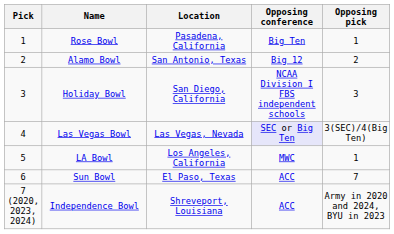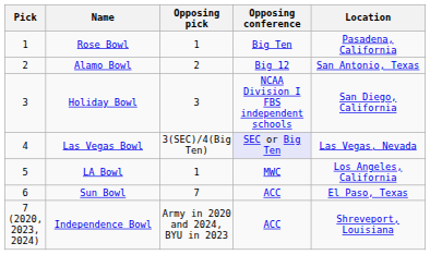 <table class="wikitable sortable" style="text-align:center">
 <tr>
 <th width=50>Pick</th>
 <th width=150>Name</th>
+<th width=50>Opposing<br>pick</th>
+<th width=100>Opposing<br>conference</th>
 <th width=150>Location</th>
-<th width=100>Opposing<br>conference</th>
-<th width=50>Opposing<br>pick</th>
 </tr>
 <tr>
 <td>1</td>
 <td><a href='#'>Rose Bowl</a></td>
+<td>1</td>
+<td><a href='#'>Big Ten</a></td>
 <td><a href='#'>Pasadena, California</a></td>
-<td><a href='#'>Big Ten</a></td>
-<td>1</td>
 </tr>
 <tr>
 <td>2</td>
 <td><a href='#'>Alamo Bowl</a></td>
+<td>2</td>
+<td><a href='#'>Big 12</a></td>
 <td><a href='#'>San Antonio, Texas</a></td>
-<td><a href='#'>Big 12</a></td>
-<td>2</td>
 </tr>
 <tr>
 <td>3</td>
 <td><a href='#'>Holiday Bowl</a></td>
+<td>3</td>
+<td><a href='#'>NCAA Division I FBS independent schools</a></td>
 <td><a href='#'>San Diego, California</a></td>
-<td><a href='#'>NCAA Division I FBS independent schools</a></td>
-<td>3</td>
 </tr>
 <tr>
 <td>4</td>
 <td><a href='#'>Las Vegas Bowl</a></td>
+<td>3(SEC)/4(Big Ten)</td>
+<td style="background: lavender;"><a href='#'>SEC</a> or <a href='#'>Big Ten</a></td>
 <td><a href='#'>Las Vegas, Nevada</a></td>
-<td style="background: lavender;"><a href='#'>SEC</a> or <a href='#'>Big Ten</a></td>
-<td>3(SEC)/4(Big Ten)</td>
 </tr>
 <tr>
 <td>5</td>
 <td><a href='#'>LA Bowl</a></td>
+<td>1</td>
+<td><a href='#'>MWC</a></td>
 <td><a href='#'>Los Angeles, California</a></td>
-<td><a href='#'>MWC</a></td>
-<td>1</td>
 </tr>
 <tr>
 <td>6</td>
 <td><a href='#'>Sun Bowl</a></td>
+<td>7</td>
+<td><a href='#'>ACC</a></td>
 <td><a href='#'>El Paso, Texas</a></td>
-<td><a href='#'>ACC</a></td>
-<td>7</td>
 </tr>
 <tr>
 <td>7 (2020, 2023, 2024)</td>
 <td><a href='#'>Independence Bowl</a></td>
+<td>Army in 2020 and 2024, BYU in 2023</td>
+<td><a href='#'>ACC</a></td>
 <td><a href='#'>Shreveport, Louisiana</a></td>
-<td><a href='#'>ACC</a></td>
-<td>Army in 2020 and 2024, BYU in 2023</td>
 </tr>
 </table>
